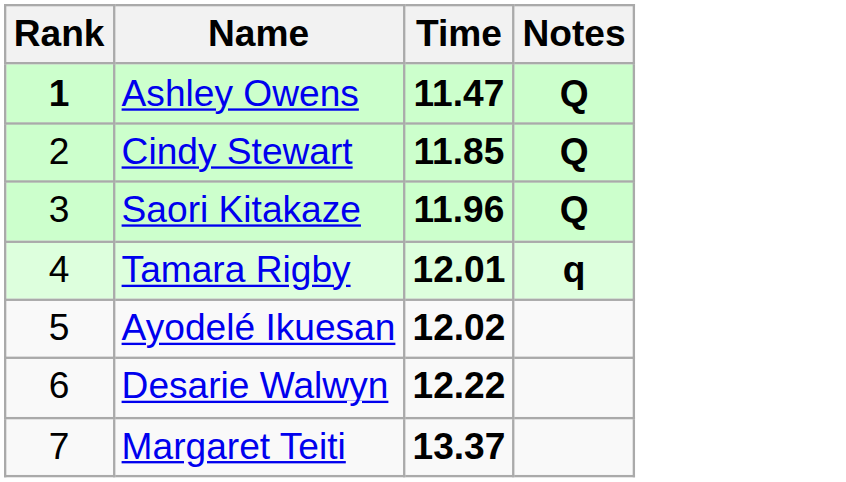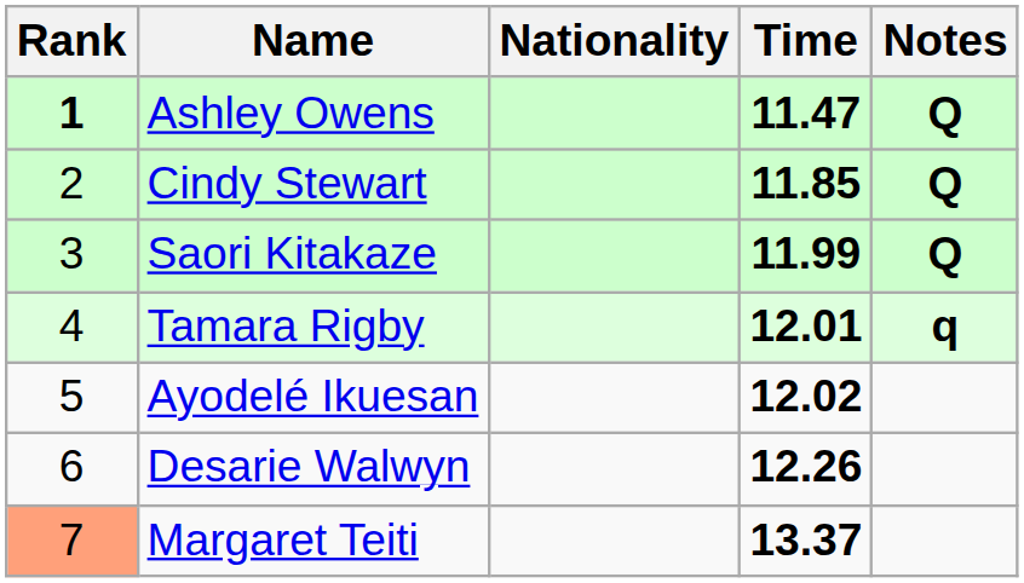 <table class="wikitable sortable" style="text-align:center">
 <tr>
 <th>Rank</th>
 <th>Name</th>
+<th>Nationality</th>
 <th>Time</th>
 <th>Notes</th>
 </tr>
 <tr bgcolor=ccffcc>
 <td><strong>1</strong></td>
 <td align=left><a href='#'>Ashley Owens</a></td>
+<td align=left></td>
 <td><strong>11.47</strong></td>
 <td><strong>Q</strong></td>
 </tr>
 <tr bgcolor=ccffcc>
 <td>2</td>
 <td align=left><a href='#'>Cindy Stewart</a></td>
+<td align=left></td>
 <td><strong>11.85</strong></td>
 <td><strong>Q</strong></td>
 </tr>
 <tr bgcolor=ccffcc>
 <td>3</td>
 <td align=left><a href='#'>Saori Kitakaze</a></td>
-<td><strong>11.96</strong></td>
+<td align=left></td>
+<td><strong>11.99</strong></td>
 <td><strong>Q</strong></td>
 </tr>
 <tr bgcolor=ddffdd>
 <td>4</td>
 <td align=left><a href='#'>Tamara Rigby</a></td>
+<td align=left></td>
 <td><strong>12.01</strong></td>
 <td><strong>q</strong></td>
 </tr>
 <tr>
 <td>5</td>
 <td align=left><a href='#'>Ayodelé Ikuesan</a></td>
+<td align=left></td>
 <td><strong>12.02</strong></td>
 <td></td>
 </tr>
 <tr>
 <td>6</td>
 <td align=left><a href='#'>Desarie Walwyn</a></td>
-<td><strong>12.22</strong></td>
+<td align=left></td>
+<td><strong>12.26</strong></td>
 <td></td>
 </tr>
 <tr>
-<td>7</td>
+<td style="background: lightsalmon;">7</td>
 <td align=left><a href='#'>Margaret Teiti</a></td>
+<td align=left></td>
 <td><strong>13.37</strong></td>
 <td></td>
 </tr>
 </table>
